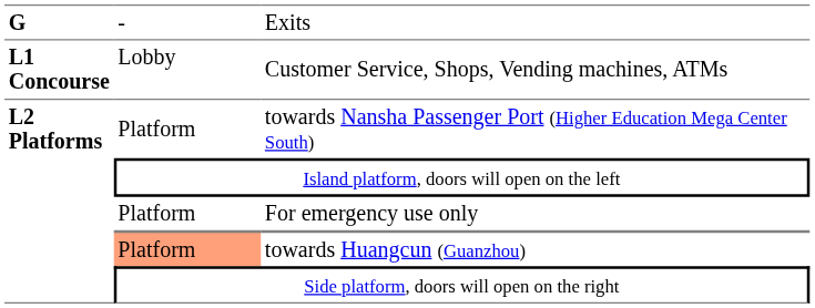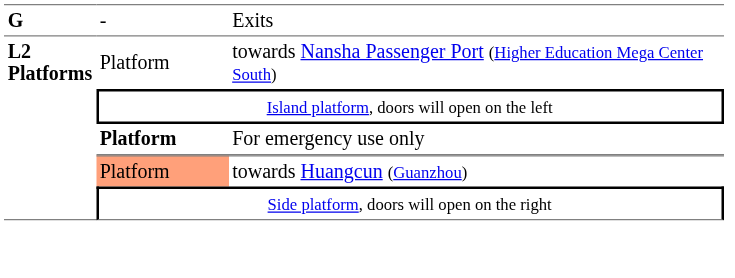 <table table border=0 cellspacing=0 cellpadding=3>
 <tr>
 <td style="border-bottom:solid 1px gray;border-top:solid 1px gray;" width=50 valign=top><strong>G</strong></td>
 <td style="border-top:solid 1px gray;border-bottom:solid 1px gray;" width=100 valign=top>-</td>
 <td style="border-top:solid 1px gray;border-bottom:solid 1px gray;" width=390 valign=top>Exits</td>
-</tr>
-<tr>
-<td style="border-bottom:solid 1px gray;" valign=top><strong>L1<br>Concourse</strong></td>
-<td style="border-bottom:solid 1px gray;" valign=top>Lobby</td>
-<td style="border-bottom:solid 1px gray;">Customer Service, Shops, Vending machines, ATMs</td>
 </tr>
 <tr>
 <td style="border-bottom:solid 1px gray;" rowspan=6 valign=top><strong>L2<br>Platforms</strong></td>
 <td>Platform </td>
 <td>  towards <a href='#'>Nansha Passenger Port</a> <small>(<a href='#'>Higher Education Mega Center South</a>)</small></td>
 </tr>
 <tr>
 <td style="border-top:solid 2px black;border-right:solid 2px black;border-left:solid 2px black;border-bottom:solid 2px black;text-align:center;" colspan=2><small><a href='#'>Island platform</a>, doors will open on the left</small></td>
 </tr>
 <tr>
-<td style="border-bottom:solid 1px gray;">Platform</td>
+<td style="border-bottom:solid 1px gray;"><strong>Platform</strong></td>
 <td style="border-bottom:solid 1px gray;">For emergency use only</td>
 </tr>
 <tr>
 <td style="background: lightsalmon; border-top:solid 1px gray;">Platform </td>
 <td style="border-top:solid 1px gray;"> towards <a href='#'>Huangcun</a> <small>(<a href='#'>Guanzhou</a>)</small> </td>
 </tr>
 <tr>
 <td style="border-top:solid 2px black;border-right:solid 2px black;border-left:solid 2px black;border-bottom:solid 1px gray;text-align:center;" colspan=2><small><a href='#'>Side platform</a>, doors will open on the right</small></td>
 </tr>
 </table>
